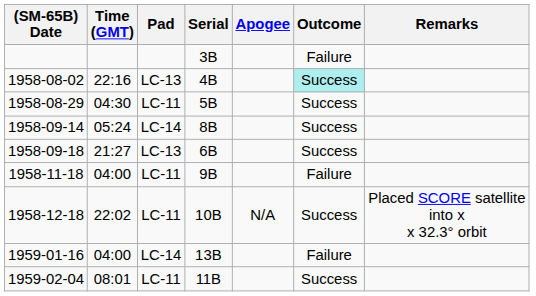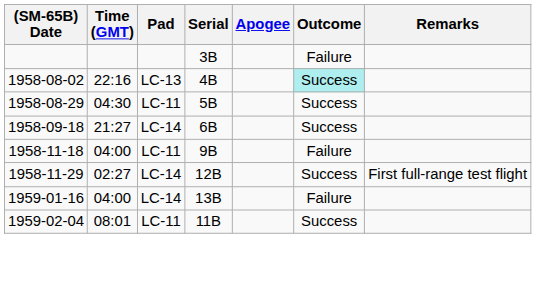 <table class=wikitable style="text-align:center">
 <tr>
 <th>(SM-65B)<br>Date</th>
 <th>Time<br>(<a href='#'>GMT</a>)</th>
 <th>Pad</th>
 <th>Serial</th>
 <th><a href='#'>Apogee</a></th>
 <th>Outcome</th>
 <th>Remarks</th>
 </tr>
 <tr>
 <td></td>
 <td></td>
 <td></td>
 <td>3B</td>
 <td></td>
 <td>Failure</td>
 <td></td>
 </tr>
 <tr>
 <td>1958-08-02</td>
 <td>22:16</td>
 <td>LC-13</td>
 <td>4B</td>
 <td></td>
 <td style="background: paleturquoise;">Success</td>
 <td></td>
 </tr>
 <tr>
 <td>1958-08-29</td>
 <td>04:30</td>
 <td>LC-11</td>
 <td>5B</td>
 <td></td>
 <td>Success</td>
 <td></td>
 </tr>
 <tr>
-<td>1958-09-14</td>
-<td>05:24</td>
-<td>LC-14</td>
-<td>8B</td>
-<td></td>
-<td>Success</td>
-<td></td>
-</tr>
-<tr>
 <td>1958-09-18</td>
 <td>21:27</td>
-<td>LC-13</td>
+<td>LC-14</td>
 <td>6B</td>
 <td></td>
 <td>Success</td>
 <td></td>
 </tr>
 <tr>
 <td>1958-11-18</td>
 <td>04:00</td>
 <td>LC-11</td>
 <td>9B</td>
 <td></td>
 <td>Failure</td>
 <td></td>
 </tr>
 <tr>
-<td>1958-12-18</td>
-<td>22:02</td>
-<td>LC-11</td>
-<td>10B</td>
-<td>N/A</td>
+<td>1958-11-29</td>
+<td>02:27</td>
+<td>LC-14</td>
+<td>12B</td>
+<td></td>
 <td>Success</td>
-<td>Placed <a href='#'>SCORE</a> satellite<br>into  x<br> x 32.3° orbit</td>
+<td>First full-range test flight</td>
 </tr>
 <tr>
 <td>1959-01-16</td>
 <td>04:00</td>
 <td>LC-14</td>
 <td>13B</td>
 <td></td>
 <td>Failure</td>
 <td></td>
 </tr>
 <tr>
 <td>1959-02-04</td>
 <td>08:01</td>
 <td>LC-11</td>
 <td>11B</td>
 <td></td>
 <td>Success</td>
 <td></td>
 </tr>
 </table>
